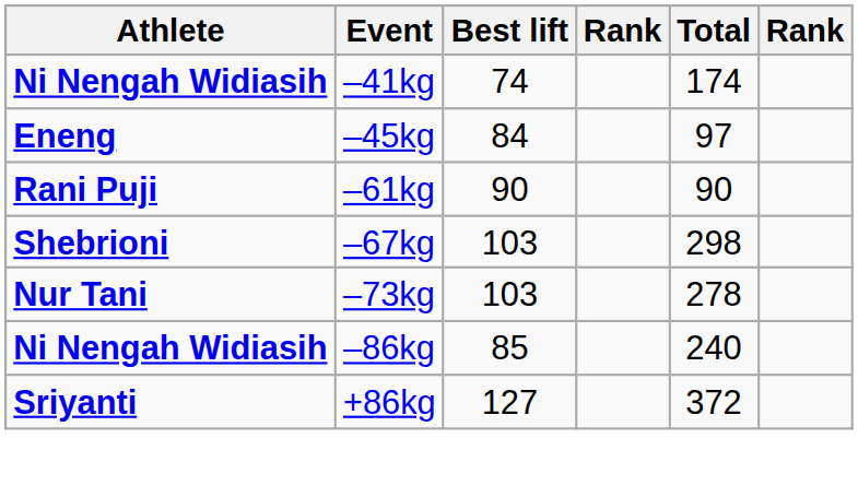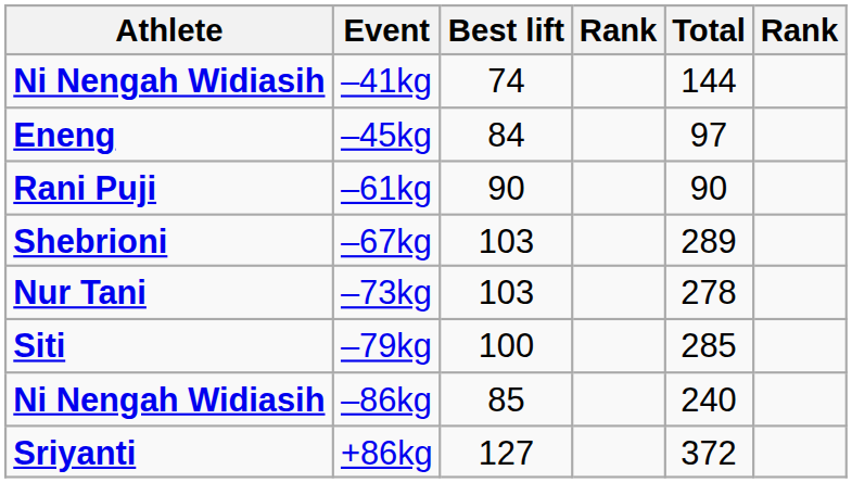 <table class=wikitable style="font-size:90%">
 <tr style="font-size:95%">
 <th>Athlete</th>
 <th>Event</th>
 <th>Best lift</th>
 <th>Rank</th>
 <th>Total</th>
 <th>Rank</th>
 </tr>
 <tr align=center>
 <td align=left><strong><a href='#'>Ni Nengah Widiasih</a></strong></td>
 <td align=left><a href='#'>–41kg</a></td>
 <td>74</td>
 <td></td>
-<td>174</td>
+<td>144</td>
 <td></td>
 </tr>
 <tr align=center>
 <td align=left><strong><a href='#'>Eneng</a></strong></td>
 <td align=left><a href='#'>–45kg</a></td>
 <td>84</td>
 <td></td>
 <td>97</td>
 <td></td>
 </tr>
 <tr align=center>
 <td align=left><strong><a href='#'>Rani Puji</a></strong></td>
 <td align=left><a href='#'>–61kg</a></td>
 <td>90</td>
 <td></td>
 <td>90</td>
 <td></td>
 </tr>
 <tr align=center>
 <td align=left><strong><a href='#'>Shebrioni</a></strong></td>
 <td align=left><a href='#'>–67kg</a></td>
 <td>103</td>
 <td></td>
-<td>298</td>
+<td>289</td>
 <td></td>
 </tr>
 <tr align=center>
 <td align=left><strong><a href='#'>Nur Tani</a></strong></td>
 <td align=left><a href='#'>–73kg</a></td>
 <td>103</td>
 <td></td>
 <td>278</td>
+<td></td>
+</tr>
+<tr align=center>
+<td align=left><strong><a href='#'>Siti</a></strong></td>
+<td align=left><a href='#'>–79kg</a></td>
+<td>100</td>
+<td></td>
+<td>285</td>
 <td></td>
 </tr>
 <tr align=center>
 <td align=left><strong><a href='#'>Ni Nengah Widiasih</a></strong></td>
 <td align=left><a href='#'>–86kg</a></td>
 <td>85</td>
 <td></td>
 <td>240</td>
 <td></td>
 </tr>
 <tr align=center>
 <td align=left><strong><a href='#'>Sriyanti</a></strong></td>
 <td align=left><a href='#'>+86kg</a></td>
 <td>127</td>
 <td></td>
 <td>372</td>
 <td></td>
 </tr>
 </table>
